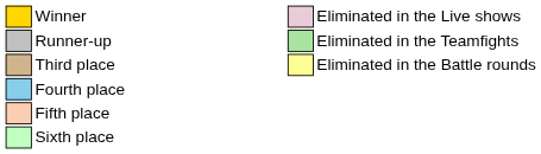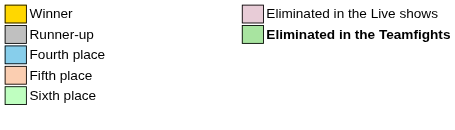 <table class="toccolours" style="font-size: 100%; white-space: nowrap">
 <tr>
 <td style="background: gold; border:1px solid black">     </td>
 <td>Winner</td>
 <td>     </td>
 <td>     </td>
 <td>     </td>
 <td>     </td>
 <td>     </td>
 <td>     </td>
 <td style="background:#E8CCD7; border:1px solid black">     </td>
 <td>Eliminated in the Live shows</td>
 </tr>
 <tr>
 <td style="background: silver; border:1px solid black">     </td>
 <td>Runner-up</td>
 <td>     </td>
 <td>     </td>
 <td>     </td>
 <td>     </td>
 <td>     </td>
 <td>     </td>
 <td style="background:#A8E4A0; border:1px solid black">     </td>
-<td>Eliminated in the Teamfights</td>
-</tr>
-<tr>
-<td style="background: tan; border:1px solid black">     </td>
-<td>Third place</td>
-<td>     </td>
-<td>     </td>
-<td>     </td>
-<td>     </td>
-<td>     </td>
-<td>     </td>
-<td style="background:#FDFD96; border:1px solid black">     </td>
-<td>Eliminated in the Battle rounds</td>
+<td><strong>Eliminated in the Teamfights</strong></td>
 </tr>
 <tr>
 <td style="background: skyblue; border:1px solid black">     </td>
 <td>Fourth place</td>
 <td>     </td>
 <td>     </td>
 <td>     </td>
 <td>     </td>
 <td>     </td>
 <td>     </td>
 </tr>
 <tr>
 <td style="background:#fbceb1; border:1px solid black">     </td>
 <td>Fifth place</td>
 <td>     </td>
 <td>     </td>
 <td>     </td>
 <td>     </td>
 <td>     </td>
 <td>     </td>
 </tr>
 <tr>
 <td style="background:#BFFFC0; border:1px solid black">     </td>
 <td>Sixth place</td>
 <td>     </td>
 <td>     </td>
 <td>     </td>
 <td>     </td>
 <td>     </td>
 <td>     </td>
 </tr>
 </table>
